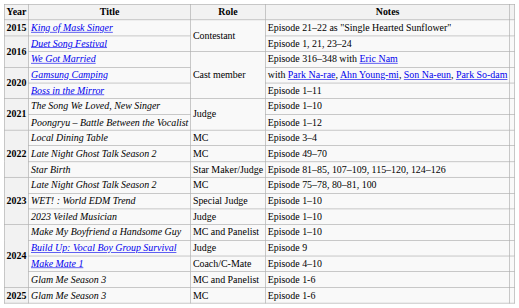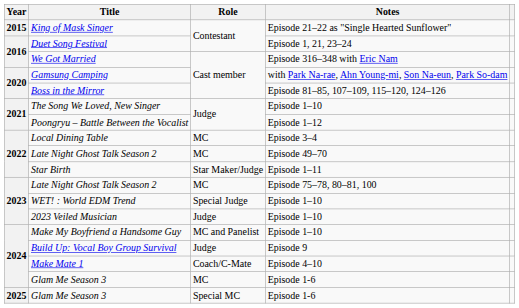 <table class="wikitable plainrowheaders sortable">
 <tr>
 <th scope="col">Year</th>
 <th scope="col">Title</th>
 <th scope="col">Role</th>
 <th scope="col" class="unsortable">Notes</th>
 <th scope="col" class="unsortable"></th>
 </tr>
 <tr>
 <th scope="row">2015</th>
 <td><em><a href='#'>King of Mask Singer</a></em></td>
 <td rowspan="2">Contestant</td>
 <td>Episode 21–22 as "Single Hearted Sunflower"</td>
 <td style="text-align:center"></td>
 </tr>
 <tr>
 <th scope="row" rowspan="2">2016</th>
 <td><em><a href='#'>Duet Song Festival</a></em></td>
 <td>Episode 1, 21, 23–24</td>
 <td style="text-align:center"></td>
 </tr>
 <tr>
 <td><em><a href='#'>We Got Married</a></em></td>
 <td rowspan="3">Cast member</td>
 <td>Episode 316–348 with <a href='#'>Eric Nam</a></td>
 <td style="text-align:center"></td>
 </tr>
 <tr>
 <th scope="row" rowspan="2">2020</th>
 <td><em><a href='#'>Gamsung Camping</a></em></td>
 <td>with <a href='#'>Park Na-rae</a>, <a href='#'>Ahn Young-mi</a>, <a href='#'>Son Na-eun</a>, <a href='#'>Park So-dam</a></td>
 <td style="text-align:center"></td>
 </tr>
 <tr>
 <td><em><a href='#'>Boss in the Mirror</a></em></td>
-<td>Episode 1–11</td>
+<td>Episode 81–85, 107–109, 115–120, 124–126</td>
 <td style="text-align:center"></td>
 </tr>
 <tr>
 <th scope="row" rowspan="2">2021</th>
 <td><em>The Song We Loved, New Singer</em></td>
 <td rowspan="2">Judge</td>
 <td>Episode 1–10</td>
 <td style="text-align:center"></td>
 </tr>
 <tr>
 <td><em>Poongryu – Battle Between the Vocalist</em></td>
 <td>Episode 1–12</td>
 <td style="text-align:center"></td>
 </tr>
 <tr>
 <th scope="row" rowspan="3">2022</th>
 <td><em>Local Dining Table</em></td>
 <td>MC</td>
 <td>Episode 3–4</td>
 <td style="text-align:center"></td>
 </tr>
 <tr>
 <td><em>Late Night Ghost Talk Season 2</em> </td>
 <td>MC</td>
 <td>Episode 49–70</td>
 <td style="text-align:center"></td>
 </tr>
 <tr>
 <td><em>Star Birth</em></td>
 <td>Star Maker/Judge</td>
-<td>Episode 81–85, 107–109, 115–120, 124–126</td>
+<td>Episode 1–11</td>
 <td style="text-align:center"></td>
 </tr>
 <tr>
 <th scope="row" rowspan="3">2023</th>
 <td><em>Late Night Ghost Talk Season 2</em> </td>
 <td>MC</td>
 <td>Episode 75–78, 80–81, 100</td>
 <td style="text-align:center"></td>
 </tr>
 <tr>
 <td><em>WET! : World EDM Trend</em></td>
 <td>Special Judge</td>
 <td>Episode 1–10</td>
 <td style="text-align:center"></td>
 </tr>
 <tr>
 <td><em>2023 Veiled Musician</em></td>
 <td>Judge</td>
 <td>Episode 1–10</td>
 <td style="text-align:center"></td>
 </tr>
 <tr>
 <th scope="row" rowspan="4">2024</th>
 <td><em>Make My Boyfriend a Handsome Guy</em></td>
 <td>MC and Panelist</td>
 <td>Episode 1–10</td>
 <td style="text-align:center"></td>
 </tr>
 <tr>
 <td><em><a href='#'>Build Up: Vocal Boy Group Survival</a></em></td>
 <td>Judge</td>
 <td>Episode 9</td>
 <td style="text-align:center"></td>
 </tr>
 <tr>
 <td><em><a href='#'>Make Mate 1</a></em></td>
 <td>Coach/C-Mate</td>
 <td>Episode 4–10</td>
 <td style="text-align:center"></td>
 </tr>
 <tr>
 <td><em>Glam Me Season 3</em></td>
-<td>MC and Panelist</td>
+<td>MC</td>
 <td>Episode 1-6</td>
 <td style="text-align:center"></td>
 </tr>
 <tr>
 <th scope="row" rowspan="1">2025</th>
 <td><em>Glam Me Season 3</em></td>
-<td>MC</td>
+<td>Special MC</td>
 <td>Episode 1-6</td>
 <td style="text-align:center"></td>
 </tr>
 </table>
